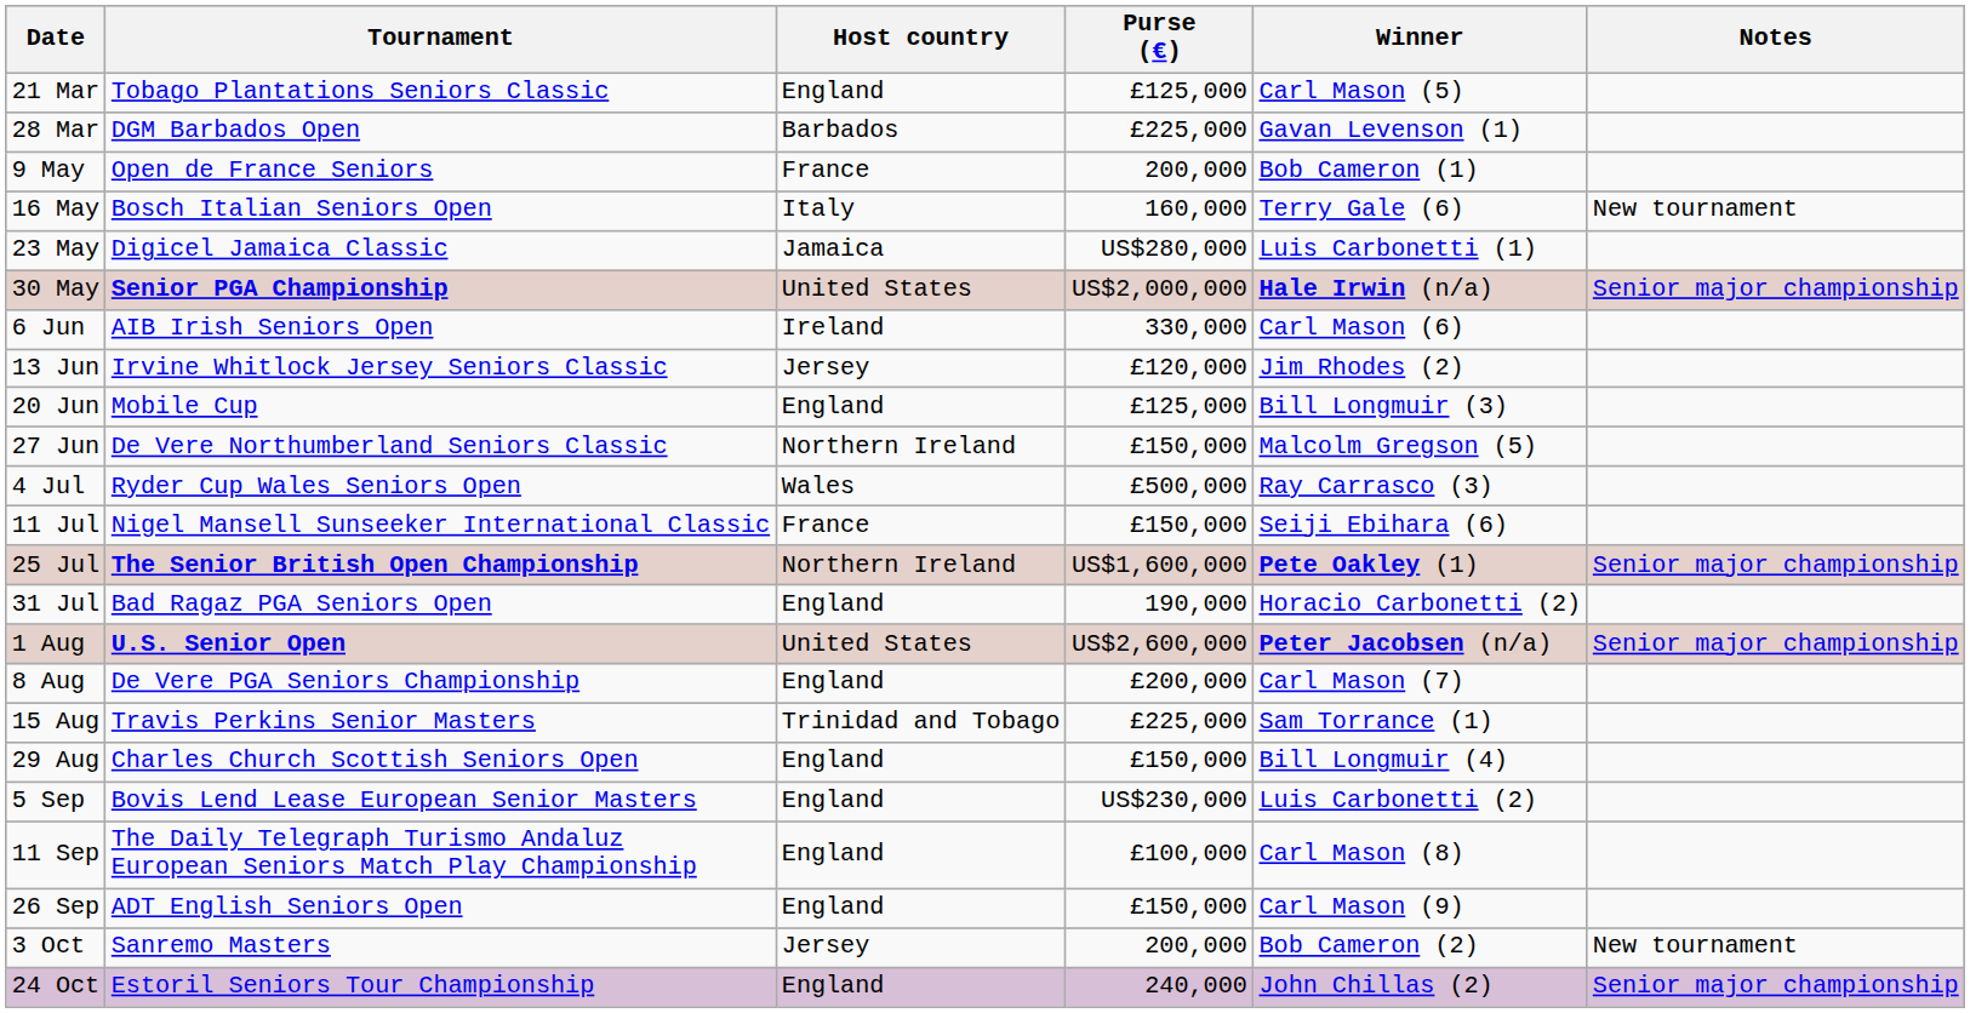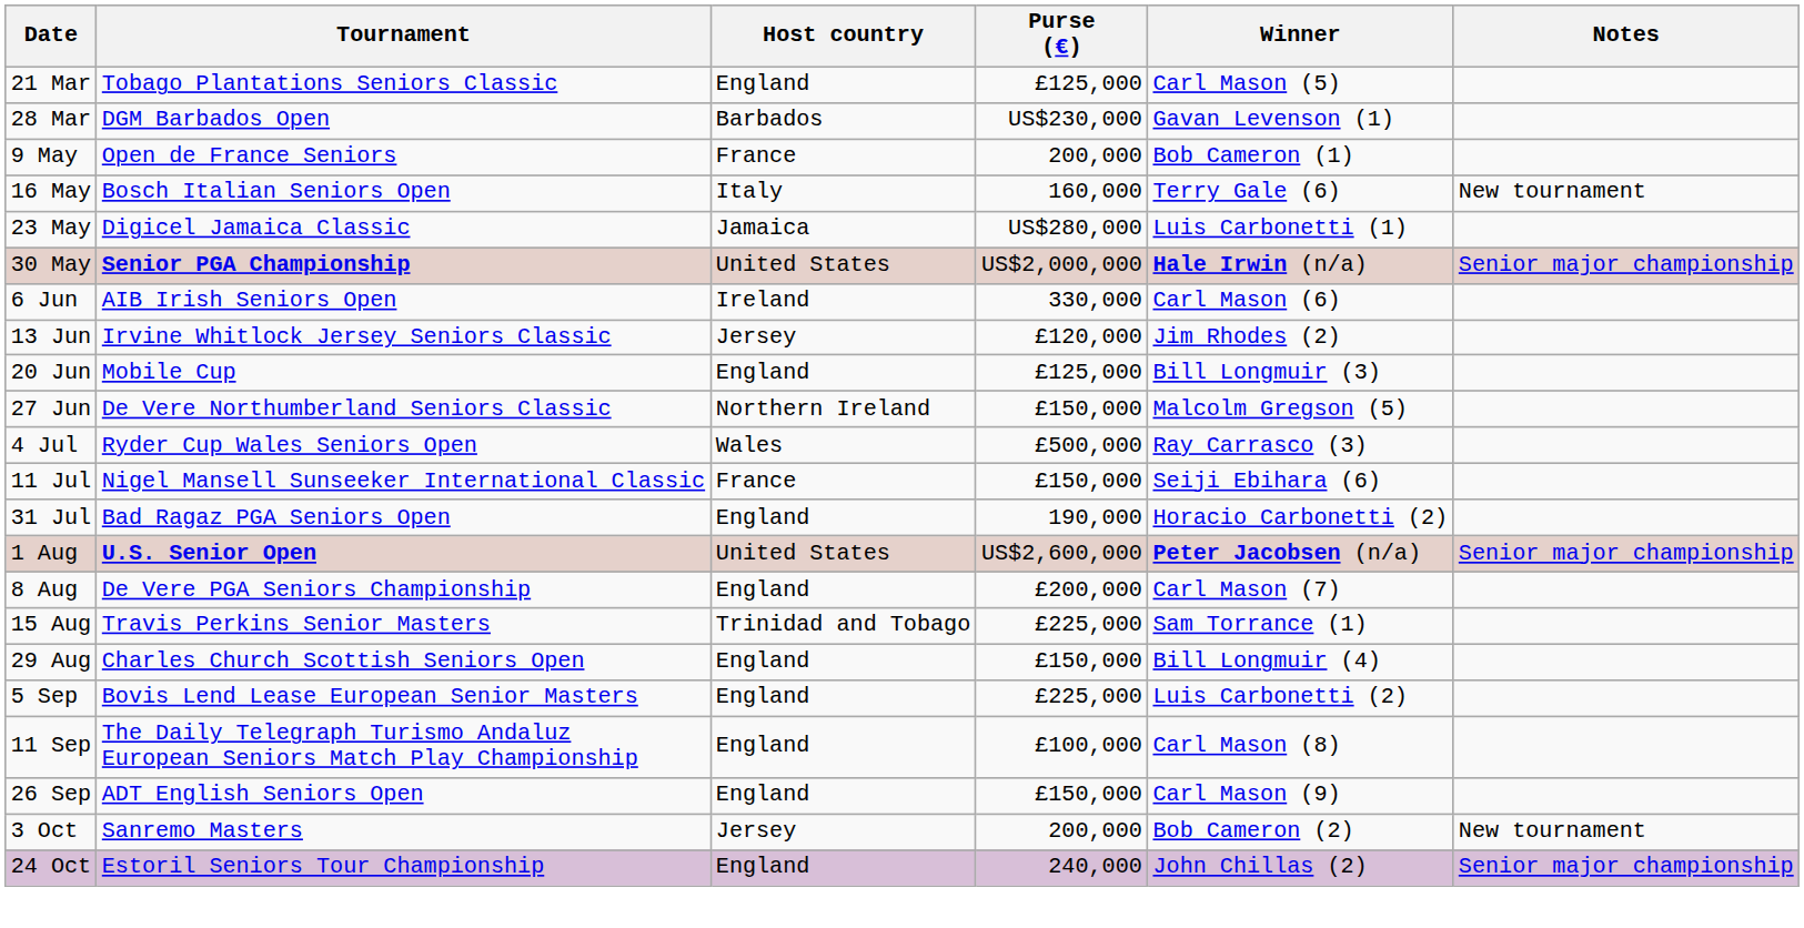 <table class="wikitable" style="font-size:95%">
 <tr>
 <th>Date</th>
 <th>Tournament</th>
 <th>Host country</th>
 <th>Purse<br>(<a href='#'>€</a>)</th>
 <th>Winner</th>
 <th>Notes</th>
 </tr>
 <tr>
 <td>21 Mar</td>
 <td><a href='#'>Tobago Plantations Seniors Classic</a></td>
 <td>England</td>
 <td align=right>£125,000</td>
 <td> <a href='#'>Carl Mason</a> (5)</td>
 <td></td>
 </tr>
 <tr>
 <td>28 Mar</td>
 <td><a href='#'>DGM Barbados Open</a></td>
 <td>Barbados</td>
-<td align=right>£225,000</td>
+<td align=right>US$230,000</td>
 <td> <a href='#'>Gavan Levenson</a> (1)</td>
 <td></td>
 </tr>
 <tr>
 <td>9 May</td>
 <td><a href='#'>Open de France Seniors</a></td>
 <td>France</td>
 <td align=right>200,000</td>
 <td> <a href='#'>Bob Cameron</a> (1)</td>
 <td></td>
 </tr>
 <tr>
 <td>16 May</td>
 <td><a href='#'>Bosch Italian Seniors Open</a></td>
 <td>Italy</td>
 <td align=right>160,000</td>
 <td> <a href='#'>Terry Gale</a> (6)</td>
 <td>New tournament</td>
 </tr>
 <tr>
 <td>23 May</td>
 <td><a href='#'>Digicel Jamaica Classic</a></td>
 <td>Jamaica</td>
 <td align=right>US$280,000</td>
 <td> <a href='#'>Luis Carbonetti</a> (1)</td>
 <td></td>
 </tr>
 <tr style="background:#e5d1cb;">
 <td>30 May</td>
 <td><strong><a href='#'>Senior PGA Championship</a></strong></td>
 <td>United States</td>
 <td align=right>US$2,000,000</td>
 <td> <strong><a href='#'>Hale Irwin</a></strong> (n/a)</td>
 <td><a href='#'>Senior major championship</a></td>
 </tr>
 <tr>
 <td>6 Jun</td>
 <td><a href='#'>AIB Irish Seniors Open</a></td>
 <td>Ireland</td>
 <td align=right>330,000</td>
 <td> <a href='#'>Carl Mason</a> (6)</td>
 <td></td>
 </tr>
 <tr>
 <td>13 Jun</td>
 <td><a href='#'>Irvine Whitlock Jersey Seniors Classic</a></td>
 <td>Jersey</td>
 <td align=right>£120,000</td>
 <td> <a href='#'>Jim Rhodes</a> (2)</td>
 <td></td>
 </tr>
 <tr>
 <td>20 Jun</td>
 <td><a href='#'>Mobile Cup</a></td>
 <td>England</td>
 <td align=right>£125,000</td>
 <td> <a href='#'>Bill Longmuir</a> (3)</td>
 <td></td>
 </tr>
 <tr>
 <td>27 Jun</td>
 <td><a href='#'>De Vere Northumberland Seniors Classic</a></td>
 <td>Northern Ireland</td>
 <td align=right>£150,000</td>
 <td> <a href='#'>Malcolm Gregson</a> (5)</td>
 <td></td>
 </tr>
 <tr>
 <td>4 Jul</td>
 <td><a href='#'>Ryder Cup Wales Seniors Open</a></td>
 <td>Wales</td>
 <td align=right>£500,000</td>
 <td> <a href='#'>Ray Carrasco</a> (3)</td>
 <td></td>
 </tr>
 <tr>
 <td>11 Jul</td>
 <td><a href='#'>Nigel Mansell Sunseeker International Classic</a></td>
 <td>France</td>
 <td align=right>£150,000</td>
 <td> <a href='#'>Seiji Ebihara</a> (6)</td>
 <td></td>
 </tr>
-<tr style="background:#e5d1cb;">
-<td>25 Jul</td>
-<td><strong><a href='#'>The Senior British Open Championship</a></strong></td>
-<td>Northern Ireland</td>
-<td align=right>US$1,600,000</td>
-<td> <strong><a href='#'>Pete Oakley</a></strong> (1)</td>
-<td><a href='#'>Senior major championship</a></td>
-</tr>
 <tr>
 <td>31 Jul</td>
 <td><a href='#'>Bad Ragaz PGA Seniors Open</a></td>
 <td>England</td>
 <td align=right>190,000</td>
 <td> <a href='#'>Horacio Carbonetti</a> (2)</td>
 <td></td>
 </tr>
 <tr style="background:#e5d1cb;">
 <td>1 Aug</td>
 <td><strong><a href='#'>U.S. Senior Open</a></strong></td>
 <td>United States</td>
 <td align=right>US$2,600,000</td>
 <td> <strong><a href='#'>Peter Jacobsen</a></strong> (n/a)</td>
 <td><a href='#'>Senior major championship</a></td>
 </tr>
 <tr>
 <td>8 Aug</td>
 <td><a href='#'>De Vere PGA Seniors Championship</a></td>
 <td>England</td>
 <td align=right>£200,000</td>
 <td> <a href='#'>Carl Mason</a> (7)</td>
 <td></td>
 </tr>
 <tr>
 <td>15 Aug</td>
 <td><a href='#'>Travis Perkins Senior Masters</a></td>
 <td>Trinidad and Tobago</td>
 <td align=right>£225,000</td>
 <td> <a href='#'>Sam Torrance</a> (1)</td>
 <td></td>
 </tr>
 <tr>
 <td>29 Aug</td>
 <td><a href='#'>Charles Church Scottish Seniors Open</a></td>
 <td>England</td>
 <td align=right>£150,000</td>
 <td> <a href='#'>Bill Longmuir</a> (4)</td>
 <td></td>
 </tr>
 <tr>
 <td>5 Sep</td>
 <td><a href='#'>Bovis Lend Lease European Senior Masters</a></td>
 <td>England</td>
-<td align=right>US$230,000</td>
+<td align=right>£225,000</td>
 <td> <a href='#'>Luis Carbonetti</a> (2)</td>
 <td></td>
 </tr>
 <tr>
 <td>11 Sep</td>
 <td><a href='#'>The Daily Telegraph Turismo Andaluz<br>European Seniors Match Play Championship</a></td>
 <td>England</td>
 <td align=right>£100,000</td>
 <td> <a href='#'>Carl Mason</a> (8)</td>
 <td></td>
 </tr>
 <tr>
 <td>26 Sep</td>
 <td><a href='#'>ADT English Seniors Open</a></td>
 <td>England</td>
 <td align=right>£150,000</td>
 <td> <a href='#'>Carl Mason</a> (9)</td>
 <td></td>
 </tr>
 <tr>
 <td>3 Oct</td>
 <td><a href='#'>Sanremo Masters</a></td>
 <td>Jersey</td>
 <td align=right>200,000</td>
 <td> <a href='#'>Bob Cameron</a> (2)</td>
 <td>New tournament</td>
 </tr>
 <tr style="background:thistle;">
 <td>24 Oct</td>
 <td><a href='#'>Estoril Seniors Tour Championship</a></td>
 <td>England</td>
 <td align=right>240,000</td>
 <td> <a href='#'>John Chillas</a> (2)</td>
 <td><a href='#'>Senior major championship</a></td>
 </tr>
 </table>
